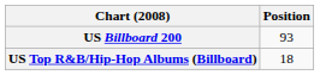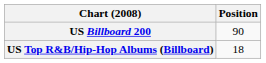 <table class="wikitable plainrowheaders sortable" style="text-align:center;">
 <tr>
 <th scope="col">Chart (2008)</th>
 <th scope="col">Position</th>
 </tr>
 <tr>
 <th scope="row">US <a href='#'><em>Billboard</em> 200</a></th>
-<td>93</td>
+<td>90</td>
 </tr>
 <tr>
 <th scope="row">US <a href='#'>Top R&B/Hip-Hop Albums</a> (<a href='#'>Billboard</a>)</th>
 <td>18</td>
 </tr>
 </table>
